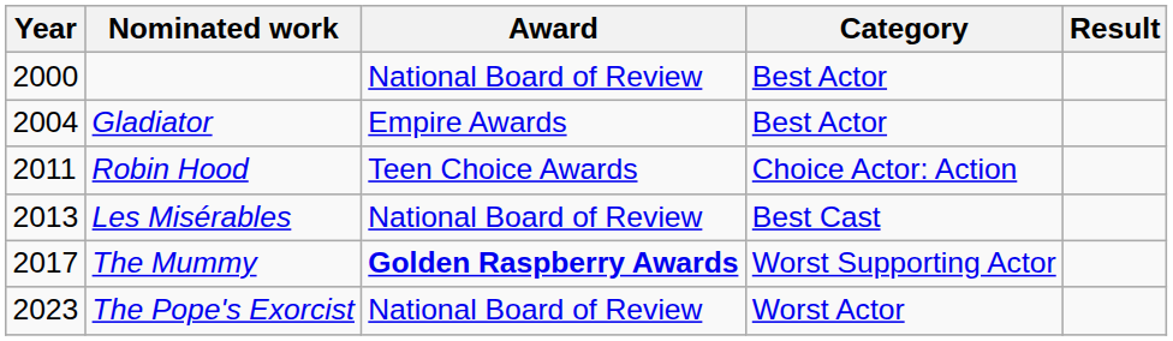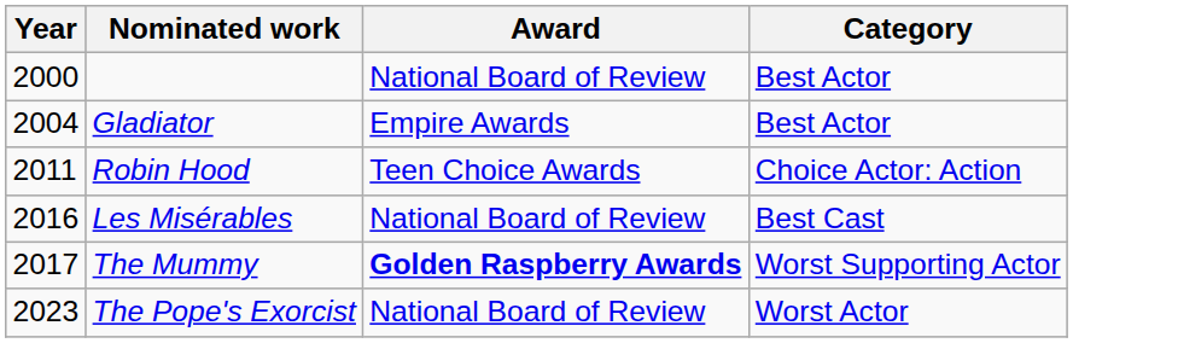 <table class="wikitable sortable">
 <tr>
 <th>Year</th>
 <th>Nominated work</th>
 <th>Award</th>
 <th>Category</th>
-<th>Result</th>
 </tr>
 <tr>
 <td>2000</td>
 <td><em></em></td>
 <td><a href='#'>National Board of Review</a></td>
 <td><a href='#'>Best Actor</a></td>
-<td></td>
 </tr>
 <tr>
 <td>2004</td>
 <td><em><a href='#'>Gladiator</a></em></td>
 <td><a href='#'>Empire Awards</a></td>
 <td><a href='#'>Best Actor</a></td>
-<td></td>
 </tr>
 <tr>
 <td>2011</td>
 <td><em><a href='#'>Robin Hood</a></em></td>
 <td><a href='#'>Teen Choice Awards</a></td>
 <td><a href='#'>Choice Actor: Action</a></td>
-<td></td>
 </tr>
 <tr>
-<td>2013</td>
+<td>2016</td>
 <td><em><a href='#'>Les Misérables</a></em></td>
 <td><a href='#'>National Board of Review</a></td>
 <td><a href='#'>Best Cast</a></td>
-<td></td>
 </tr>
 <tr>
 <td>2017</td>
 <td><em><a href='#'>The Mummy</a></em></td>
 <td><strong><a href='#'>Golden Raspberry Awards</a></strong></td>
 <td><a href='#'>Worst Supporting Actor</a></td>
-<td></td>
 </tr>
 <tr>
 <td>2023</td>
 <td><em><a href='#'>The Pope's Exorcist</a></em></td>
 <td><a href='#'>National Board of Review</a></td>
 <td><a href='#'>Worst Actor</a></td>
-<td></td>
 </tr>
 </table>
